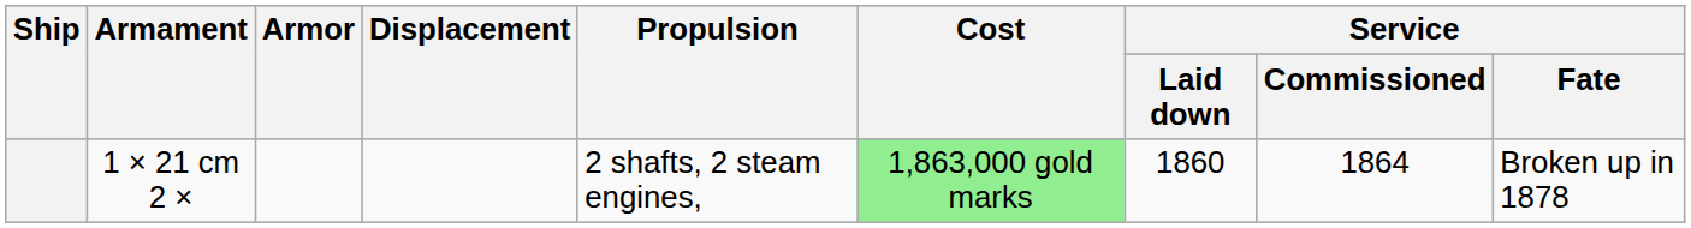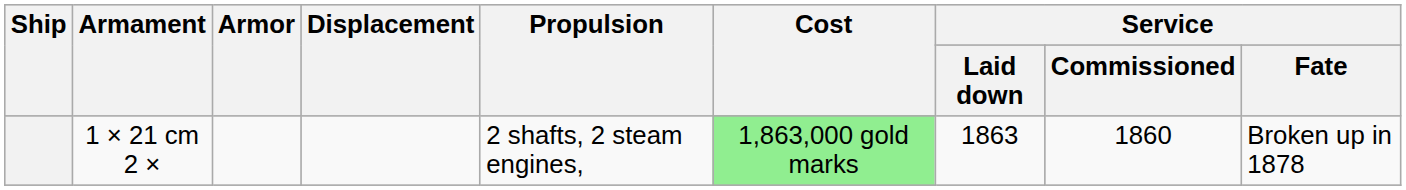 <table class="wikitable plainrowheaders" style="text-align: center">
 <tr valign="top">
 <th scope="col" rowspan="2">Ship</th>
 <th scope="col" rowspan="2">Armament</th>
 <th scope="col" rowspan="2">Armor</th>
 <th scope="col" rowspan="2">Displacement</th>
 <th scope="col" rowspan="2">Propulsion</th>
 <th scope="col" rowspan="2">Cost</th>
 <th scope="col" colspan="3">Service</th>
 </tr>
 <tr valign="top">
 <th scope="col">Laid down</th>
 <th scope="col">Commissioned</th>
 <th scope="col">Fate</th>
 </tr>
 <tr valign="top">
 <th scope="row"></th>
 <td>1 × 21 cm <br> 2 × </td>
 <td></td>
 <td></td>
 <td style="text-align: left;">2 shafts, 2 steam engines, </td>
 <td style="background: lightgreen;">1,863,000 gold marks</td>
+<td>1863</td>
 <td>1860</td>
-<td>1864</td>
 <td style="text-align: left;">Broken up in 1878</td>
 </tr>
 </table>
